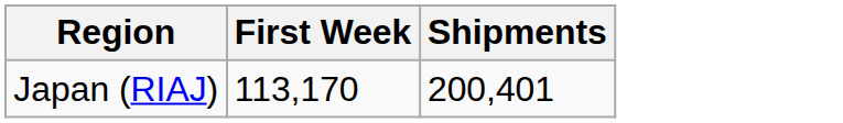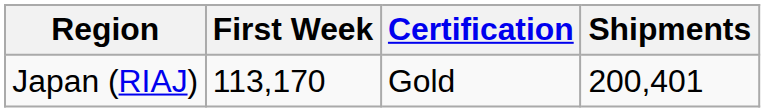 <table class="wikitable">
 <tr>
 <th>Region</th>
 <th>First Week</th>
+<th><a href='#'>Certification</a></th>
 <th>Shipments</th>
 </tr>
 <tr>
 <td>Japan (<a href='#'>RIAJ</a>)</td>
 <td>113,170</td>
+<td>Gold</td>
 <td>200,401</td>
 </tr>
 </table>
